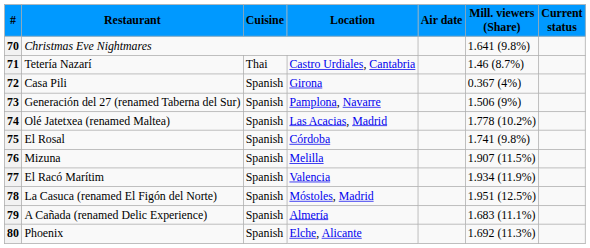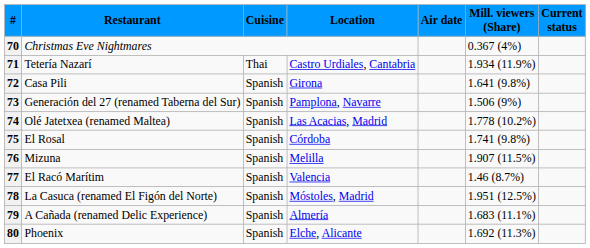 <table class=wikitable>
 <tr style="background:#0099FF">
 <td align=center><strong>#</strong></td>
 <td align=center><strong>Restaurant</strong></td>
 <td align=center><strong>Cuisine</strong></td>
 <td align=center><strong>Location</strong></td>
 <td align=center><strong>Air date</strong></td>
 <td align=center><strong>Mill. viewers<br>(Share)</strong></td>
 <td align=center><strong>Current<br>status</strong></td>
 </tr>
 <tr>
 <th>70</th>
 <td colspan=3><em>Christmas Eve Nightmares</em></td>
 <td></td>
-<td>1.641 (9.8%)</td>
+<td>0.367 (4%)</td>
 <td></td>
 </tr>
 <tr>
 <th>71</th>
 <td>Tetería Nazarí</td>
 <td>Thai</td>
 <td><a href='#'>Castro Urdiales</a>, <a href='#'>Cantabria</a></td>
 <td></td>
-<td>1.46 (8.7%)</td>
+<td>1.934 (11.9%)</td>
 <td></td>
 </tr>
 <tr>
 <th>72</th>
 <td>Casa Pili</td>
 <td>Spanish</td>
 <td><a href='#'>Girona</a></td>
 <td></td>
-<td>0.367 (4%)</td>
+<td>1.641 (9.8%)</td>
 <td></td>
 </tr>
 <tr>
 <th>73</th>
 <td>Generación del 27 (renamed Taberna del Sur)</td>
 <td>Spanish</td>
 <td><a href='#'>Pamplona</a>, <a href='#'>Navarre</a></td>
 <td></td>
 <td>1.506 (9%)</td>
 <td></td>
 </tr>
 <tr>
 <th>74</th>
 <td>Olé Jatetxea (renamed Maltea)</td>
 <td>Spanish</td>
 <td><a href='#'>Las Acacias</a>, <a href='#'>Madrid</a></td>
 <td></td>
 <td>1.778 (10.2%)</td>
 <td></td>
 </tr>
 <tr>
 <th>75</th>
 <td>El Rosal</td>
 <td>Spanish</td>
 <td><a href='#'>Córdoba</a></td>
 <td></td>
 <td>1.741 (9.8%)</td>
 <td></td>
 </tr>
 <tr>
 <th>76</th>
 <td>Mizuna</td>
 <td>Spanish</td>
 <td><a href='#'>Melilla</a></td>
 <td></td>
 <td>1.907 (11.5%)</td>
 <td></td>
 </tr>
 <tr>
 <th>77</th>
 <td>El Racó Marítim</td>
 <td>Spanish</td>
 <td><a href='#'>Valencia</a></td>
 <td></td>
-<td>1.934 (11.9%)</td>
+<td>1.46 (8.7%)</td>
 <td></td>
 </tr>
 <tr>
 <th>78</th>
 <td>La Casuca (renamed El Figón del Norte)</td>
 <td>Spanish</td>
 <td><a href='#'>Móstoles</a>, <a href='#'>Madrid</a></td>
 <td></td>
 <td>1.951 (12.5%)</td>
 <td></td>
 </tr>
 <tr>
 <th>79</th>
 <td>A Cañada (renamed Delic Experience)</td>
 <td>Spanish</td>
 <td><a href='#'>Almería</a></td>
 <td></td>
 <td>1.683 (11.1%)</td>
 <td></td>
 </tr>
 <tr>
 <th>80</th>
 <td>Phoenix</td>
 <td>Spanish</td>
 <td><a href='#'>Elche</a>, <a href='#'>Alicante</a></td>
 <td></td>
 <td>1.692 (11.3%)</td>
 <td></td>
 </tr>
 </table>
